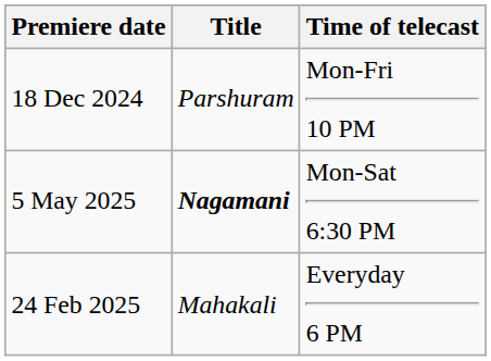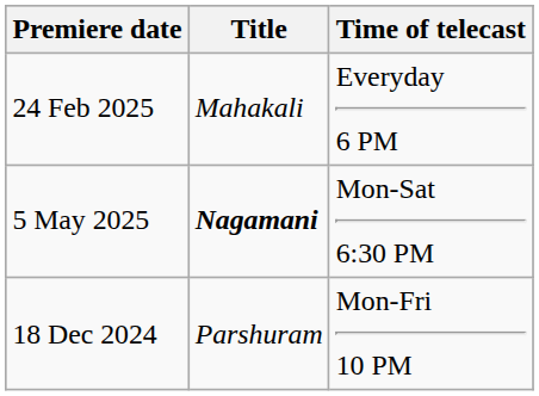 <table class="wikitable sortable" style="border-collapse:collapse; font-size: 90%;">
 <tr>
 <th>Premiere date</th>
 <th>Title</th>
 <th>Time of telecast</th>
 </tr>
 <tr>
-<td>18 Dec 2024</td>
-<td><em>Parshuram</em></td>
-<td>Mon-Fri<hr>10 PM</td>
+<td>24 Feb 2025</td>
+<td><em>Mahakali</em></td>
+<td>Everyday<hr>6 PM</td>
 </tr>
 <tr>
 <td>5 May 2025</td>
 <td><strong><em>Nagamani</em></strong></td>
 <td>Mon-Sat<hr>6:30 PM</td>
 </tr>
 <tr>
-<td>24 Feb 2025</td>
-<td><em>Mahakali</em></td>
-<td>Everyday<hr>6 PM</td>
+<td>18 Dec 2024</td>
+<td><em>Parshuram</em></td>
+<td>Mon-Fri<hr>10 PM</td>
 </tr>
 </table>
